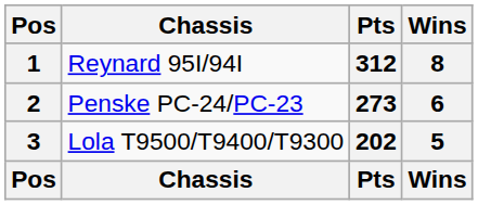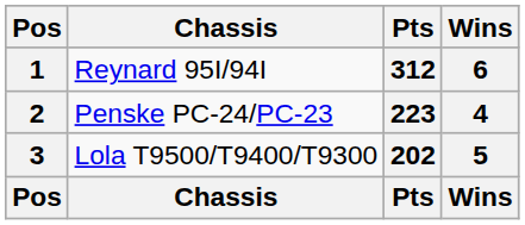 <table class="wikitable" style="font-size: 85%;; text-align:center;">
 <tr valign="top">
 <th valign="middle">Pos</th>
 <th valign="middle">Chassis</th>
 <th valign="middle">Pts</th>
 <th valign="middle">Wins</th>
 </tr>
 <tr>
 <th>1</th>
 <td align="left"> <a href='#'>Reynard</a> 95I/94I</td>
 <th>312</th>
-<th>8</th>
+<th>6</th>
 </tr>
 <tr>
 <th>2</th>
 <td align="left"> <a href='#'>Penske</a> PC-24/<a href='#'>PC-23</a></td>
-<th>273</th>
-<th>6</th>
+<th>223</th>
+<th>4</th>
 </tr>
 <tr>
 <th>3</th>
 <td align="left"> <a href='#'>Lola</a> T9500/T9400/T9300</td>
 <th>202</th>
 <th>5</th>
 </tr>
 <tr>
 <th valign="middle">Pos</th>
 <th valign="middle">Chassis</th>
 <th valign="middle">Pts</th>
 <th valign="middle">Wins</th>
 </tr>
 </table>
